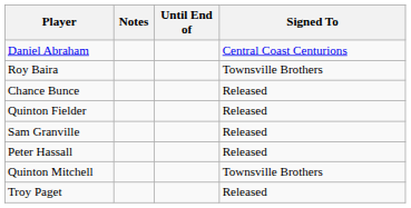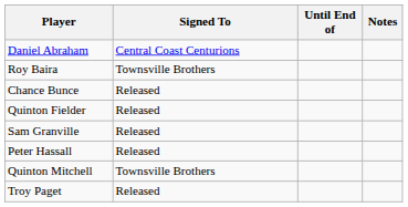 <table class="wikitable" style="font-size:90%">
 <tr style="background:#efefef;">
 <th style="width:120px;">Player</th>
+<th style="width:210px;">Signed To</th>
+<th style="width:70px;">Until End of</th>
 <th style="width:40px;">Notes</th>
-<th style="width:70px;">Until End of</th>
-<th style="width:210px;">Signed To</th>
 </tr>
 <tr>
 <td><a href='#'>Daniel Abraham</a></td>
+<td> <a href='#'>Central Coast Centurions</a></td>
 <td></td>
 <td></td>
-<td> <a href='#'>Central Coast Centurions</a></td>
 </tr>
 <tr>
 <td>Roy Baira</td>
+<td> Townsville Brothers</td>
 <td></td>
 <td></td>
-<td> Townsville Brothers</td>
 </tr>
 <tr>
 <td>Chance Bunce</td>
+<td>Released</td>
 <td></td>
 <td></td>
-<td>Released</td>
 </tr>
 <tr>
 <td>Quinton Fielder</td>
+<td>Released</td>
 <td></td>
 <td></td>
-<td>Released</td>
 </tr>
 <tr>
 <td>Sam Granville</td>
+<td>Released</td>
 <td></td>
 <td></td>
-<td>Released</td>
 </tr>
 <tr>
 <td>Peter Hassall</td>
+<td>Released</td>
 <td></td>
 <td></td>
-<td>Released</td>
 </tr>
 <tr>
 <td>Quinton Mitchell</td>
+<td> Townsville Brothers</td>
 <td></td>
 <td></td>
-<td> Townsville Brothers</td>
 </tr>
 <tr>
 <td>Troy Paget</td>
+<td>Released</td>
 <td></td>
 <td></td>
-<td>Released</td>
 </tr>
 </table>
